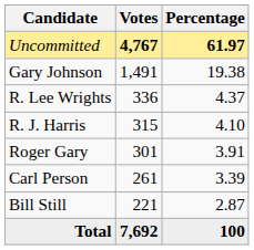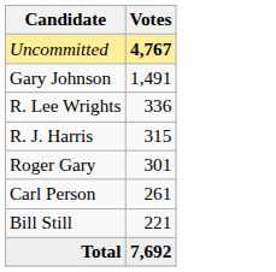 <table class="wikitable" style="text-align:right;">
 <tr>
 <th>Candidate</th>
 <th>Votes</th>
-<th>Percentage</th>
 </tr>
 <tr style="background:#ffef99;">
 <td style="text-align:left;"><em>Uncommitted</em></td>
 <td><strong>4,767</strong></td>
-<td><strong>61.97</strong></td>
 </tr>
 <tr>
 <td style="text-align:left;">Gary Johnson</td>
 <td>1,491</td>
-<td>19.38</td>
 </tr>
 <tr>
 <td style="text-align:left;">R. Lee Wrights</td>
 <td>336</td>
-<td>4.37</td>
 </tr>
 <tr>
 <td style="text-align:left;">R. J. Harris</td>
 <td>315</td>
-<td>4.10</td>
 </tr>
 <tr>
 <td style="text-align:left;">Roger Gary</td>
 <td>301</td>
-<td>3.91</td>
 </tr>
 <tr>
 <td style="text-align:left;">Carl Person</td>
 <td>261</td>
-<td>3.39</td>
 </tr>
 <tr>
 <td style="text-align:left;">Bill Still</td>
 <td>221</td>
-<td>2.87</td>
 </tr>
 <tr style="background:#eee;">
 <td style="margin-right:0.50px"><strong>Total</strong></td>
 <td style="margin-right:0.50px"><strong>7,692</strong></td>
-<td style="margin-right:0.50px"><strong>100</strong></td>
 </tr>
 </table>
